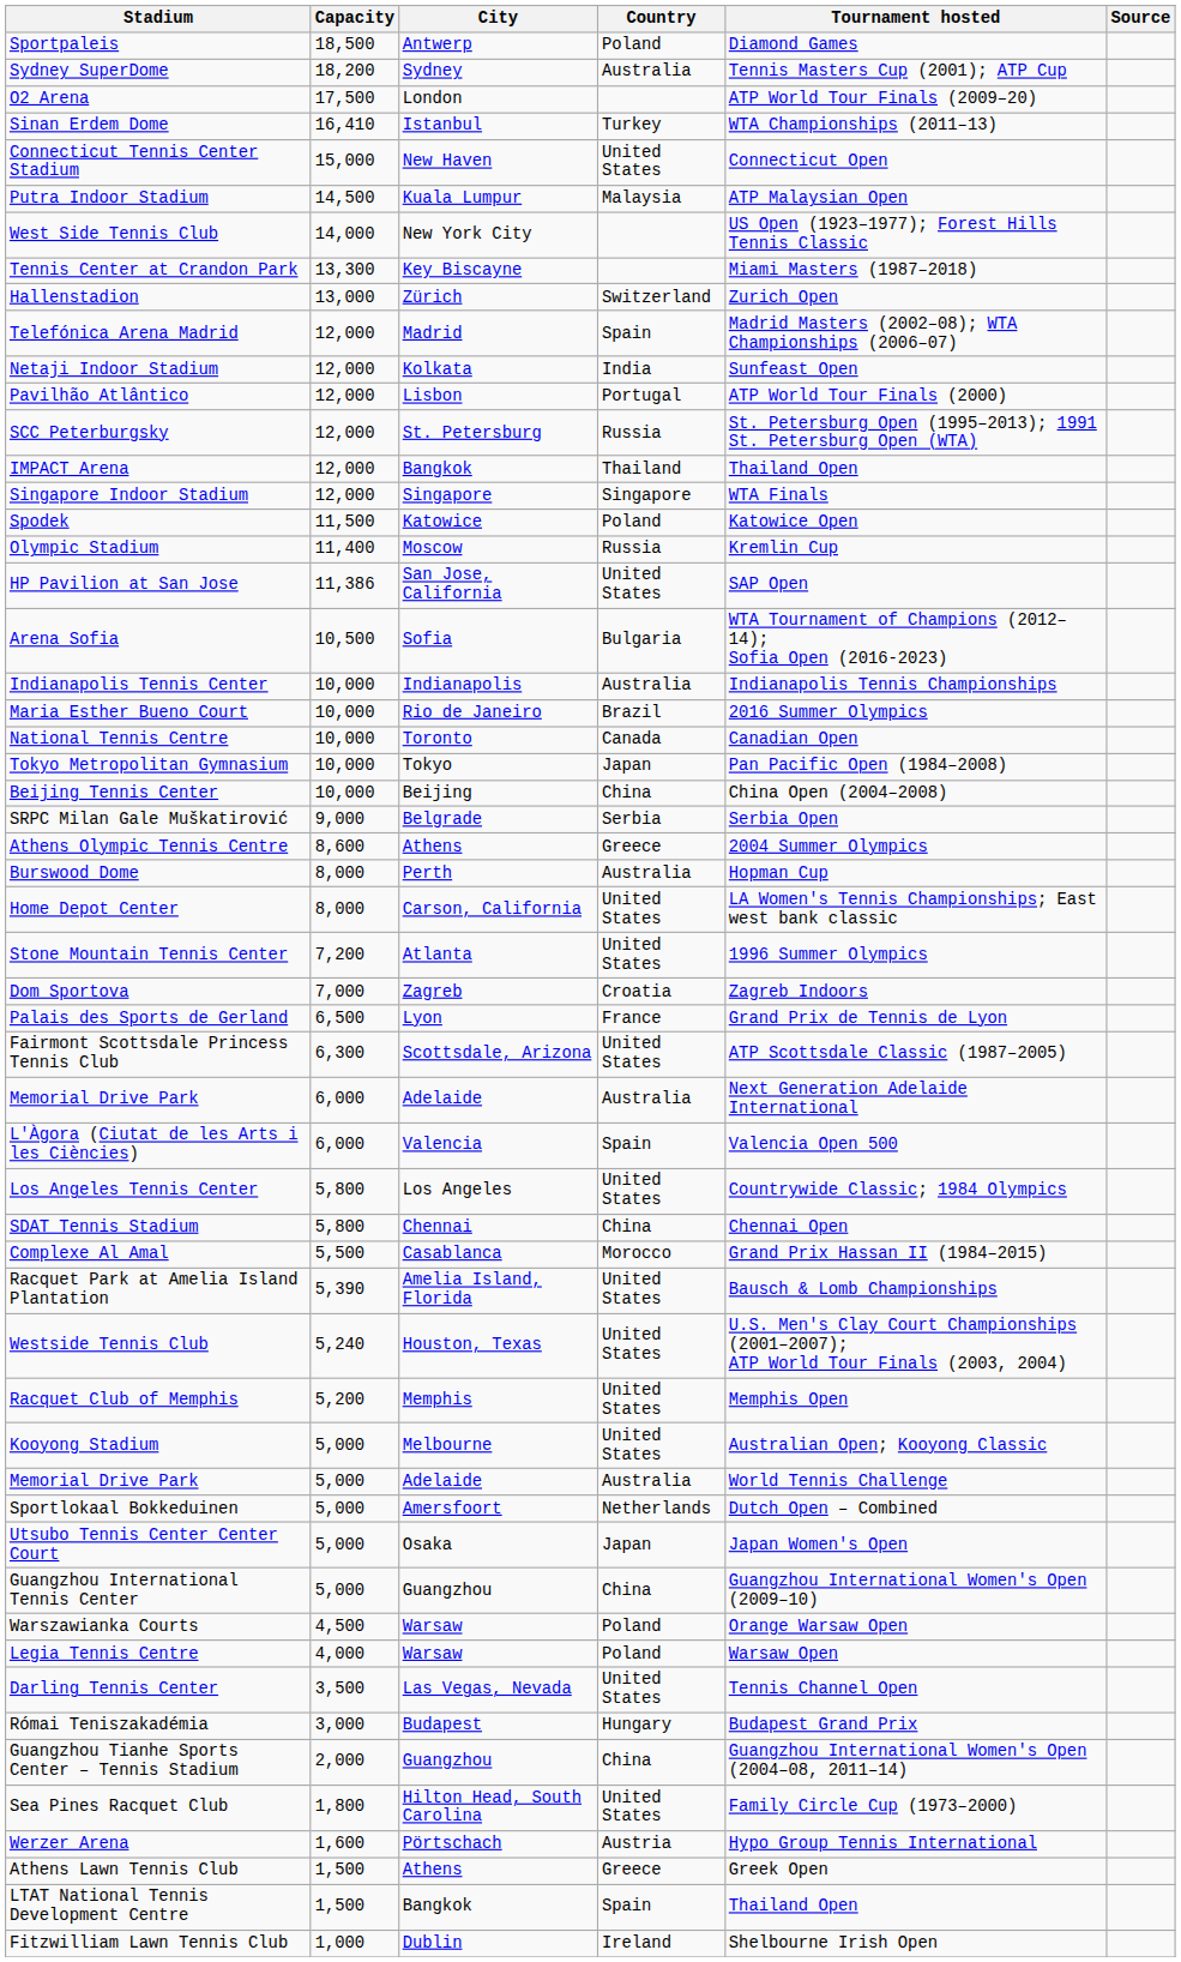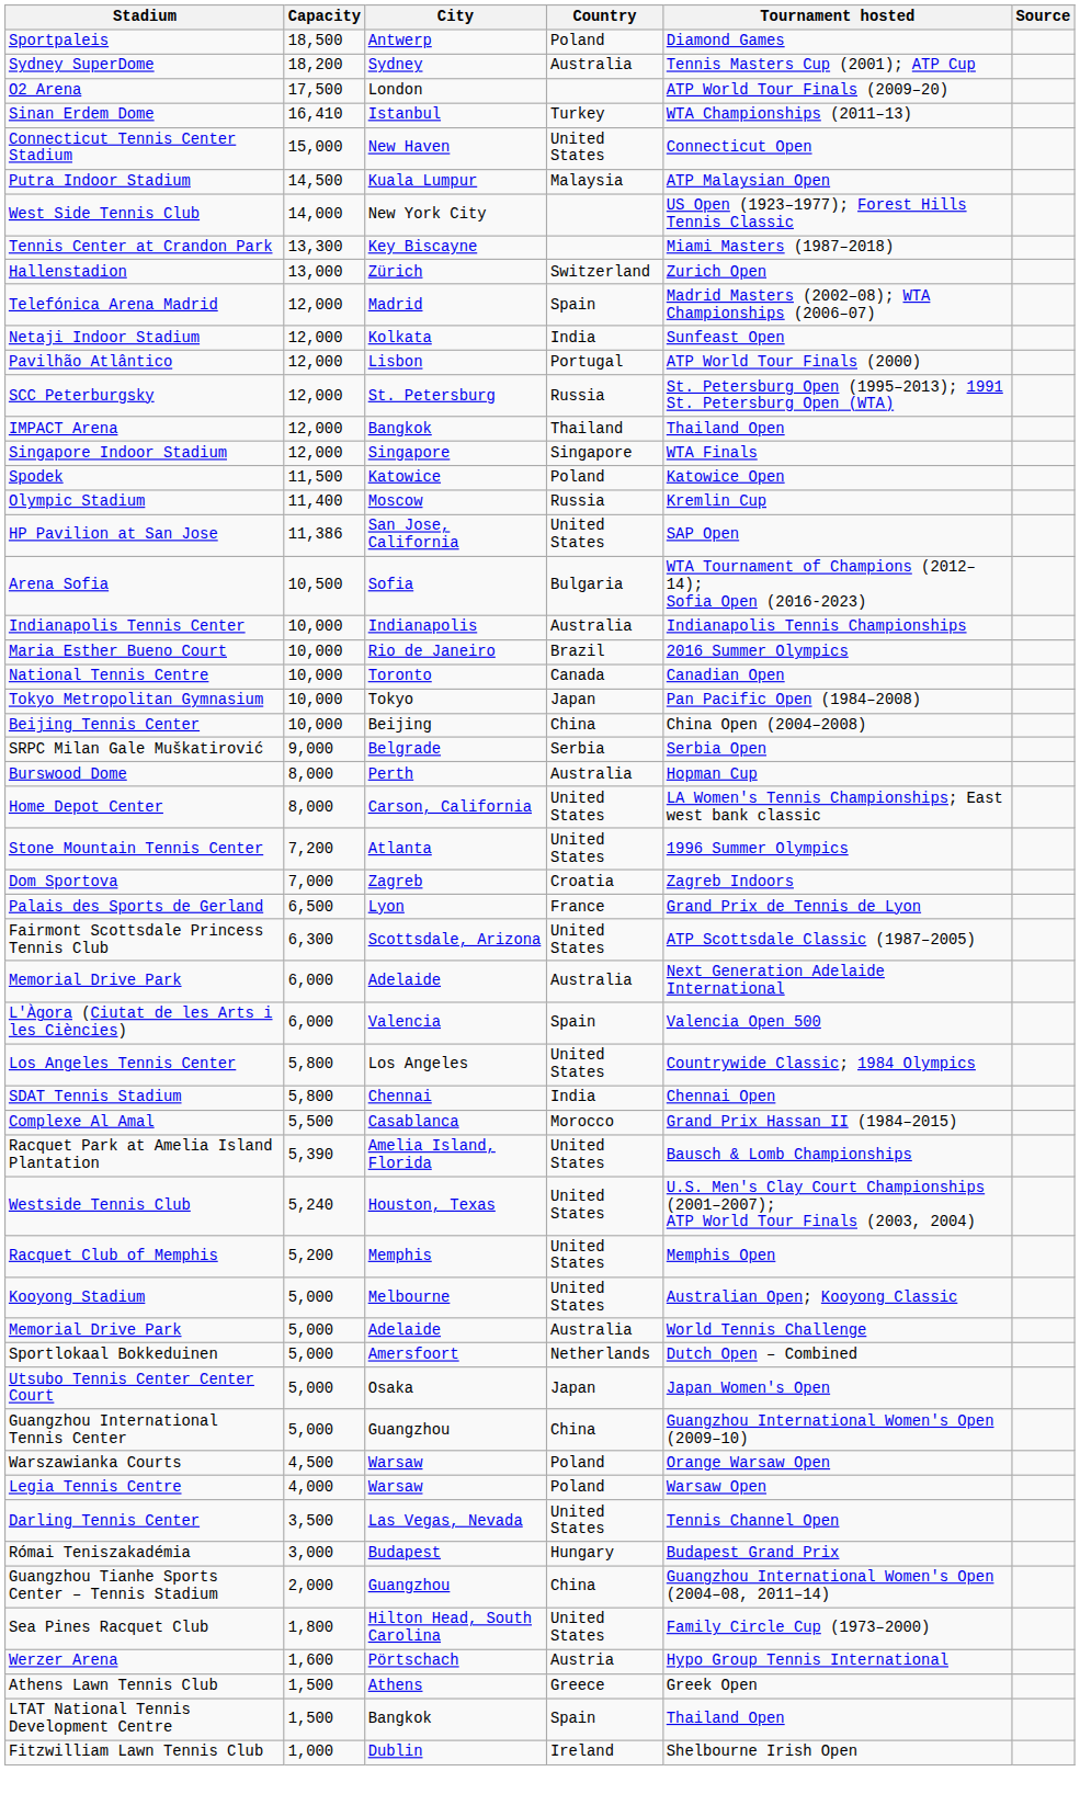 <table class="wikitable sortable" style="font-size: 95%">
 <tr>
 <th>Stadium</th>
 <th>Capacity</th>
 <th>City</th>
 <th>Country</th>
 <th>Tournament hosted</th>
 <th>Source</th>
 </tr>
 <tr>
 <td><a href='#'>Sportpaleis</a></td>
 <td>18,500</td>
 <td><a href='#'>Antwerp</a></td>
 <td>Poland</td>
 <td><a href='#'>Diamond Games</a></td>
 <td></td>
 </tr>
 <tr>
 <td><a href='#'>Sydney SuperDome</a></td>
 <td>18,200</td>
 <td><a href='#'>Sydney</a></td>
 <td>Australia</td>
 <td><a href='#'>Tennis Masters Cup</a> (2001); <a href='#'>ATP Cup</a></td>
 <td></td>
 </tr>
 <tr>
 <td><a href='#'>O2 Arena</a></td>
 <td>17,500</td>
 <td>London</td>
 <td></td>
 <td><a href='#'>ATP World Tour Finals</a> (2009–20)</td>
 <td></td>
 </tr>
 <tr>
 <td><a href='#'>Sinan Erdem Dome</a></td>
 <td>16,410</td>
 <td><a href='#'>Istanbul</a></td>
 <td>Turkey</td>
 <td><a href='#'>WTA Championships</a> (2011–13)</td>
 <td></td>
 </tr>
 <tr>
 <td><a href='#'>Connecticut Tennis Center Stadium</a></td>
 <td>15,000</td>
 <td><a href='#'>New Haven</a></td>
 <td>United States</td>
 <td><a href='#'>Connecticut Open</a></td>
 <td></td>
 </tr>
 <tr>
 <td><a href='#'>Putra Indoor Stadium</a></td>
 <td>14,500</td>
 <td><a href='#'>Kuala Lumpur</a></td>
 <td>Malaysia</td>
 <td><a href='#'>ATP Malaysian Open</a></td>
 <td></td>
 </tr>
 <tr>
 <td><a href='#'>West Side Tennis Club</a></td>
 <td>14,000</td>
 <td>New York City</td>
 <td></td>
 <td><a href='#'>US Open</a> (1923–1977); <a href='#'>Forest Hills Tennis Classic</a></td>
 <td></td>
 </tr>
 <tr>
 <td><a href='#'>Tennis Center at Crandon Park</a></td>
 <td>13,300</td>
 <td><a href='#'>Key Biscayne</a></td>
 <td></td>
 <td><a href='#'>Miami Masters</a> (1987–2018)</td>
 <td></td>
 </tr>
 <tr>
 <td><a href='#'>Hallenstadion</a></td>
 <td>13,000</td>
 <td><a href='#'>Zürich</a></td>
 <td>Switzerland</td>
 <td><a href='#'>Zurich Open</a></td>
 <td></td>
 </tr>
 <tr>
 <td><a href='#'>Telefónica Arena Madrid</a></td>
 <td>12,000</td>
 <td><a href='#'>Madrid</a></td>
 <td>Spain</td>
 <td><a href='#'>Madrid Masters</a> (2002–08); <a href='#'>WTA Championships</a> (2006–07)</td>
 <td></td>
 </tr>
 <tr>
 <td><a href='#'>Netaji Indoor Stadium</a></td>
 <td>12,000</td>
 <td><a href='#'>Kolkata</a></td>
 <td>India</td>
 <td><a href='#'>Sunfeast Open</a></td>
 <td></td>
 </tr>
 <tr>
 <td><a href='#'>Pavilhão Atlântico</a></td>
 <td>12,000</td>
 <td><a href='#'>Lisbon</a></td>
 <td>Portugal</td>
 <td><a href='#'>ATP World Tour Finals</a> (2000)</td>
 <td></td>
 </tr>
 <tr>
 <td><a href='#'>SCC Peterburgsky</a></td>
 <td>12,000</td>
 <td><a href='#'>St. Petersburg</a></td>
 <td>Russia</td>
 <td><a href='#'>St. Petersburg Open</a> (1995–2013); <a href='#'>1991 St. Petersburg Open (WTA)</a></td>
 <td></td>
 </tr>
 <tr>
 <td><a href='#'>IMPACT Arena</a></td>
 <td>12,000</td>
 <td><a href='#'>Bangkok</a></td>
 <td>Thailand</td>
 <td><a href='#'>Thailand Open</a></td>
 <td></td>
 </tr>
 <tr>
 <td><a href='#'>Singapore Indoor Stadium</a></td>
 <td>12,000</td>
 <td><a href='#'>Singapore</a></td>
 <td>Singapore</td>
 <td><a href='#'>WTA Finals</a></td>
 <td></td>
 </tr>
 <tr>
 <td><a href='#'>Spodek</a></td>
 <td>11,500</td>
 <td><a href='#'>Katowice</a></td>
 <td>Poland</td>
 <td><a href='#'>Katowice Open</a></td>
 <td></td>
 </tr>
 <tr>
 <td><a href='#'>Olympic Stadium</a></td>
 <td>11,400</td>
 <td><a href='#'>Moscow</a></td>
 <td>Russia</td>
 <td><a href='#'>Kremlin Cup</a></td>
 <td></td>
 </tr>
 <tr>
 <td><a href='#'>HP Pavilion at San Jose</a></td>
 <td>11,386</td>
 <td><a href='#'>San Jose, California</a></td>
 <td>United States</td>
 <td><a href='#'>SAP Open</a></td>
 <td></td>
 </tr>
 <tr>
 <td><a href='#'>Arena Sofia</a></td>
 <td>10,500</td>
 <td><a href='#'>Sofia</a></td>
 <td>Bulgaria</td>
 <td><a href='#'>WTA Tournament of Champions</a> (2012–14);<br><a href='#'>Sofia Open</a> (2016-2023)</td>
 <td></td>
 </tr>
 <tr>
 <td><a href='#'>Indianapolis Tennis Center</a></td>
 <td>10,000</td>
 <td><a href='#'>Indianapolis</a></td>
 <td>Australia</td>
 <td><a href='#'>Indianapolis Tennis Championships</a></td>
 <td></td>
 </tr>
 <tr>
 <td><a href='#'>Maria Esther Bueno Court</a></td>
 <td>10,000</td>
 <td><a href='#'>Rio de Janeiro</a></td>
 <td>Brazil</td>
 <td><a href='#'>2016 Summer Olympics</a></td>
 <td></td>
 </tr>
 <tr>
 <td><a href='#'>National Tennis Centre</a></td>
 <td>10,000</td>
 <td><a href='#'>Toronto</a></td>
 <td>Canada</td>
 <td><a href='#'>Canadian Open</a></td>
 <td></td>
 </tr>
 <tr>
 <td><a href='#'>Tokyo Metropolitan Gymnasium</a></td>
 <td>10,000</td>
 <td>Tokyo</td>
 <td>Japan</td>
 <td><a href='#'>Pan Pacific Open</a> (1984–2008)</td>
 <td></td>
 </tr>
 <tr>
 <td><a href='#'>Beijing Tennis Center</a></td>
 <td>10,000</td>
 <td>Beijing</td>
 <td>China</td>
 <td>China Open (2004–2008)</td>
 <td></td>
 </tr>
 <tr>
 <td>SRPC Milan Gale Muškatirović</td>
 <td>9,000</td>
 <td><a href='#'>Belgrade</a></td>
 <td>Serbia</td>
 <td><a href='#'>Serbia Open</a></td>
 <td></td>
 </tr>
 <tr>
-<td><a href='#'>Athens Olympic Tennis Centre</a></td>
-<td>8,600</td>
-<td><a href='#'>Athens</a></td>
-<td>Greece</td>
-<td><a href='#'>2004 Summer Olympics</a></td>
-<td></td>
-</tr>
-<tr>
 <td><a href='#'>Burswood Dome</a></td>
 <td>8,000</td>
 <td><a href='#'>Perth</a></td>
 <td>Australia</td>
 <td><a href='#'>Hopman Cup</a></td>
 <td></td>
 </tr>
 <tr>
 <td><a href='#'>Home Depot Center</a></td>
 <td>8,000</td>
 <td><a href='#'>Carson, California</a></td>
 <td>United States</td>
 <td><a href='#'>LA Women's Tennis Championships</a>;  East west bank classic</td>
 <td></td>
 </tr>
 <tr>
 <td><a href='#'>Stone Mountain Tennis Center</a></td>
 <td>7,200</td>
 <td><a href='#'>Atlanta</a></td>
 <td>United States</td>
 <td><a href='#'>1996 Summer Olympics</a></td>
 <td></td>
 </tr>
 <tr>
 <td><a href='#'>Dom Sportova</a></td>
 <td>7,000</td>
 <td><a href='#'>Zagreb</a></td>
 <td>Croatia</td>
 <td><a href='#'>Zagreb Indoors</a></td>
 <td></td>
 </tr>
 <tr>
 <td><a href='#'>Palais des Sports de Gerland</a></td>
 <td>6,500</td>
 <td><a href='#'>Lyon</a></td>
 <td>France</td>
 <td><a href='#'>Grand Prix de Tennis de Lyon</a></td>
 <td></td>
 </tr>
 <tr>
 <td>Fairmont Scottsdale Princess Tennis Club</td>
 <td>6,300</td>
 <td><a href='#'>Scottsdale, Arizona</a></td>
 <td>United States</td>
 <td><a href='#'>ATP Scottsdale Classic</a> (1987–2005)</td>
 <td></td>
 </tr>
 <tr>
 <td><a href='#'>Memorial Drive Park</a></td>
 <td>6,000</td>
 <td><a href='#'>Adelaide</a></td>
 <td>Australia</td>
 <td><a href='#'>Next Generation Adelaide International</a></td>
 <td></td>
 </tr>
 <tr>
 <td><a href='#'>L'Àgora</a> (<a href='#'>Ciutat de les Arts i les Ciències</a>)</td>
 <td>6,000</td>
 <td><a href='#'>Valencia</a></td>
 <td>Spain</td>
 <td><a href='#'>Valencia Open 500</a></td>
 <td></td>
 </tr>
 <tr>
 <td><a href='#'>Los Angeles Tennis Center</a></td>
 <td>5,800</td>
 <td>Los Angeles</td>
 <td>United States</td>
 <td><a href='#'>Countrywide Classic</a>; <a href='#'>1984 Olympics</a></td>
 <td></td>
 </tr>
 <tr>
 <td><a href='#'>SDAT Tennis Stadium</a></td>
 <td>5,800</td>
 <td><a href='#'>Chennai</a></td>
-<td>China</td>
+<td>India</td>
 <td><a href='#'>Chennai Open</a></td>
 <td></td>
 </tr>
 <tr>
 <td><a href='#'>Complexe Al Amal</a></td>
 <td>5,500</td>
 <td><a href='#'>Casablanca</a></td>
 <td>Morocco</td>
 <td><a href='#'>Grand Prix Hassan II</a> (1984–2015)</td>
 <td></td>
 </tr>
 <tr>
 <td>Racquet Park at Amelia Island Plantation</td>
 <td>5,390</td>
 <td><a href='#'>Amelia Island, Florida</a></td>
 <td>United States</td>
 <td><a href='#'>Bausch & Lomb Championships</a></td>
 <td></td>
 </tr>
 <tr>
 <td><a href='#'>Westside Tennis Club</a></td>
 <td>5,240</td>
 <td><a href='#'>Houston, Texas</a></td>
 <td>United States</td>
 <td><a href='#'>U.S. Men's Clay Court Championships</a> (2001–2007);<br><a href='#'>ATP World Tour Finals</a> (2003, 2004)</td>
 <td></td>
 </tr>
 <tr>
 <td><a href='#'>Racquet Club of Memphis</a></td>
 <td>5,200</td>
 <td><a href='#'>Memphis</a></td>
 <td>United States</td>
 <td><a href='#'>Memphis Open</a></td>
 <td></td>
 </tr>
 <tr>
 <td><a href='#'>Kooyong Stadium</a></td>
 <td>5,000</td>
 <td><a href='#'>Melbourne</a></td>
 <td>United States</td>
 <td><a href='#'>Australian Open</a>; <a href='#'>Kooyong Classic</a></td>
 <td></td>
 </tr>
 <tr>
 <td><a href='#'>Memorial Drive Park</a></td>
 <td>5,000</td>
 <td><a href='#'>Adelaide</a></td>
 <td>Australia</td>
 <td><a href='#'>World Tennis Challenge</a></td>
 <td></td>
 </tr>
 <tr>
 <td>Sportlokaal Bokkeduinen</td>
 <td>5,000</td>
 <td><a href='#'>Amersfoort</a></td>
 <td>Netherlands</td>
 <td><a href='#'>Dutch Open</a> – Combined</td>
 <td></td>
 </tr>
 <tr>
 <td><a href='#'>Utsubo Tennis Center Center Court</a></td>
 <td>5,000</td>
 <td>Osaka</td>
 <td>Japan</td>
 <td><a href='#'>Japan Women's Open</a></td>
 <td></td>
 </tr>
 <tr>
 <td>Guangzhou International Tennis Center</td>
 <td>5,000</td>
 <td>Guangzhou</td>
 <td>China</td>
 <td><a href='#'>Guangzhou International Women's Open</a> (2009–10)</td>
 <td></td>
 </tr>
 <tr>
 <td>Warszawianka Courts</td>
 <td>4,500</td>
 <td><a href='#'>Warsaw</a></td>
 <td>Poland</td>
 <td><a href='#'>Orange Warsaw Open</a></td>
 <td></td>
 </tr>
 <tr>
 <td><a href='#'>Legia Tennis Centre</a></td>
 <td>4,000</td>
 <td><a href='#'>Warsaw</a></td>
 <td>Poland</td>
 <td><a href='#'>Warsaw Open</a></td>
 <td></td>
 </tr>
 <tr>
 <td><a href='#'>Darling Tennis Center</a></td>
 <td>3,500</td>
 <td><a href='#'>Las Vegas, Nevada</a></td>
 <td>United States</td>
 <td><a href='#'>Tennis Channel Open</a></td>
 <td></td>
 </tr>
 <tr>
 <td>Római Teniszakadémia</td>
 <td>3,000</td>
 <td><a href='#'>Budapest</a></td>
 <td>Hungary</td>
 <td><a href='#'>Budapest Grand Prix</a></td>
 <td></td>
 </tr>
 <tr>
 <td>Guangzhou Tianhe Sports Center – Tennis Stadium</td>
 <td>2,000</td>
 <td><a href='#'>Guangzhou</a></td>
 <td>China</td>
 <td><a href='#'>Guangzhou International Women's Open</a> (2004–08, 2011–14)</td>
 <td></td>
 </tr>
 <tr>
 <td>Sea Pines Racquet Club</td>
 <td>1,800</td>
 <td><a href='#'>Hilton Head, South Carolina</a></td>
 <td>United States</td>
 <td><a href='#'>Family Circle Cup</a> (1973–2000)</td>
 <td></td>
 </tr>
 <tr>
 <td><a href='#'>Werzer Arena</a></td>
 <td>1,600</td>
 <td><a href='#'>Pörtschach</a></td>
 <td>Austria</td>
 <td><a href='#'>Hypo Group Tennis International</a></td>
 <td></td>
 </tr>
 <tr>
 <td>Athens Lawn Tennis Club</td>
 <td>1,500</td>
 <td><a href='#'>Athens</a></td>
 <td>Greece</td>
 <td>Greek Open</td>
 <td></td>
 </tr>
 <tr>
 <td>LTAT National Tennis Development Centre</td>
 <td>1,500</td>
 <td>Bangkok</td>
 <td>Spain</td>
 <td><a href='#'>Thailand Open</a></td>
 <td></td>
 </tr>
 <tr>
 <td>Fitzwilliam Lawn Tennis Club</td>
 <td>1,000</td>
 <td><a href='#'>Dublin</a></td>
 <td>Ireland</td>
 <td>Shelbourne Irish Open</td>
 <td></td>
 </tr>
 </table>
